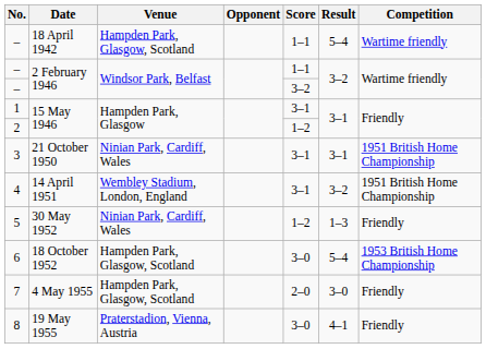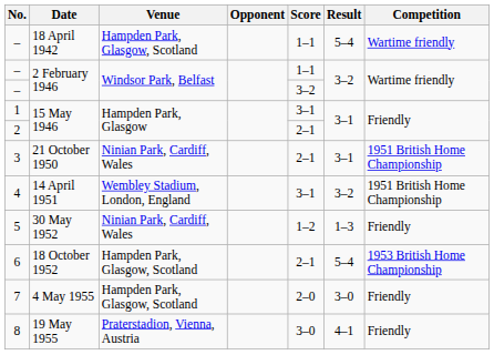 <table class="wikitable sortable">
 <tr>
 <th scope="col">No.</th>
 <th scope="col">Date</th>
 <th scope="col">Venue</th>
 <th scope="col">Opponent</th>
 <th scope="col">Score</th>
 <th scope="col">Result</th>
 <th scope="col">Competition</th>
 </tr>
 <tr>
 <td style="text-align:center">–</td>
 <td>18 April 1942</td>
 <td><a href='#'>Hampden Park</a>, <a href='#'>Glasgow</a>, Scotland</td>
 <td></td>
 <td style="text-align:center">1–1</td>
 <td style="text-align:center">5–4</td>
 <td><a href='#'>Wartime friendly</a></td>
 </tr>
 <tr>
 <td style="text-align:center">–</td>
 <td rowspan="2">2 February 1946</td>
 <td rowspan="2"><a href='#'>Windsor Park</a>, <a href='#'>Belfast</a></td>
 <td rowspan="2"></td>
 <td style="text-align:center">1–1</td>
 <td rowspan="2" style="text-align:center">3–2</td>
 <td rowspan="2">Wartime friendly</td>
 </tr>
 <tr>
 <td style="text-align:center">–</td>
 <td style="text-align:center">3–2</td>
 </tr>
 <tr>
 <td style="text-align:center">1</td>
 <td rowspan="2">15 May 1946</td>
 <td rowspan="2">Hampden Park, Glasgow</td>
 <td rowspan="2"></td>
 <td style="text-align:center">3–1</td>
 <td rowspan="2" style="text-align:center">3–1</td>
 <td rowspan="2">Friendly</td>
 </tr>
 <tr>
 <td style="text-align:center">2</td>
-<td style="text-align:center">1–2</td>
+<td style="text-align:center">2–1</td>
 </tr>
 <tr>
 <td style="text-align:center">3</td>
 <td>21 October 1950</td>
 <td><a href='#'>Ninian Park</a>, <a href='#'>Cardiff</a>, Wales</td>
 <td></td>
-<td style="text-align:center">3–1</td>
+<td style="text-align:center">2–1</td>
 <td style="text-align:center">3–1</td>
 <td><a href='#'>1951 British Home Championship</a></td>
 </tr>
 <tr>
 <td style="text-align:center">4</td>
 <td>14 April 1951</td>
 <td><a href='#'>Wembley Stadium</a>, London, England</td>
 <td></td>
 <td style="text-align:center">3–1</td>
 <td style="text-align:center">3–2</td>
 <td>1951 British Home Championship</td>
 </tr>
 <tr>
 <td style="text-align:center">5</td>
 <td>30 May 1952</td>
 <td><a href='#'>Ninian Park</a>, <a href='#'>Cardiff</a>, Wales</td>
 <td></td>
 <td style="text-align:center">1–2</td>
 <td style="text-align:center">1–3</td>
 <td>Friendly</td>
 </tr>
 <tr>
 <td style="text-align:center">6</td>
 <td>18 October 1952</td>
 <td>Hampden Park, Glasgow, Scotland</td>
 <td></td>
-<td style="text-align:center">3–0</td>
+<td style="text-align:center">2–1</td>
 <td style="text-align:center">5–4</td>
 <td><a href='#'>1953 British Home Championship</a></td>
 </tr>
 <tr>
 <td style="text-align:center">7</td>
 <td>4 May 1955</td>
 <td>Hampden Park, Glasgow, Scotland</td>
 <td></td>
 <td style="text-align:center">2–0</td>
 <td style="text-align:center">3–0</td>
 <td>Friendly</td>
 </tr>
 <tr>
 <td style="text-align:center">8</td>
 <td>19 May 1955</td>
 <td><a href='#'>Praterstadion</a>, <a href='#'>Vienna</a>, Austria</td>
 <td></td>
 <td style="text-align:center">3–0</td>
 <td style="text-align:center">4–1</td>
 <td>Friendly</td>
 </tr>
 </table>
